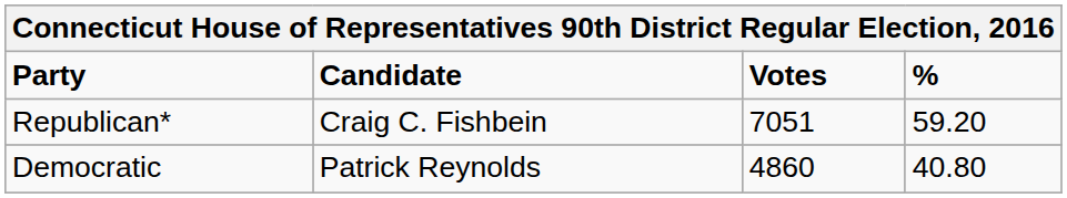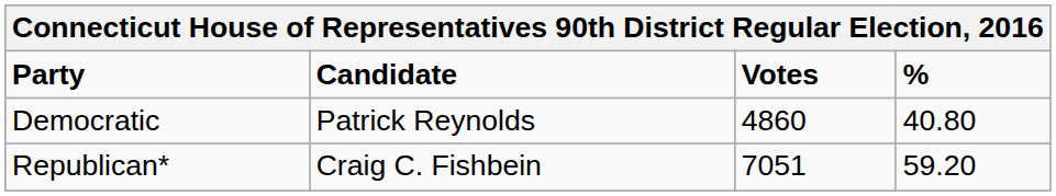 <table class="wikitable">
 <tr>
 <th colspan="4">Connecticut House of Representatives 90th District Regular Election, 2016</th>
 </tr>
 <tr>
 <td><strong>Party</strong></td>
 <td><strong>Candidate</strong></td>
 <td><strong>Votes</strong></td>
 <td><strong>%</strong></td>
 </tr>
 <tr>
+<td>Democratic</td>
+<td>Patrick Reynolds</td>
+<td>4860</td>
+<td>40.80</td>
+</tr>
+<tr>
 <td>Republican*</td>
 <td>Craig C. Fishbein</td>
 <td>7051</td>
 <td>59.20</td>
 </tr>
-<tr>
-<td>Democratic</td>
-<td>Patrick Reynolds</td>
-<td>4860</td>
-<td>40.80</td>
-</tr>
 </table>
